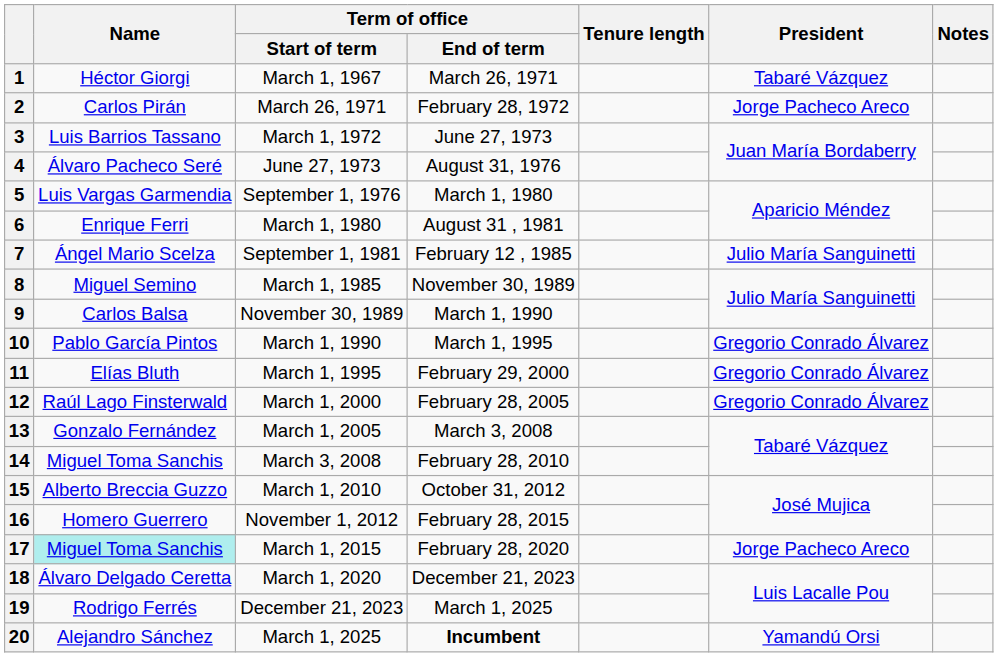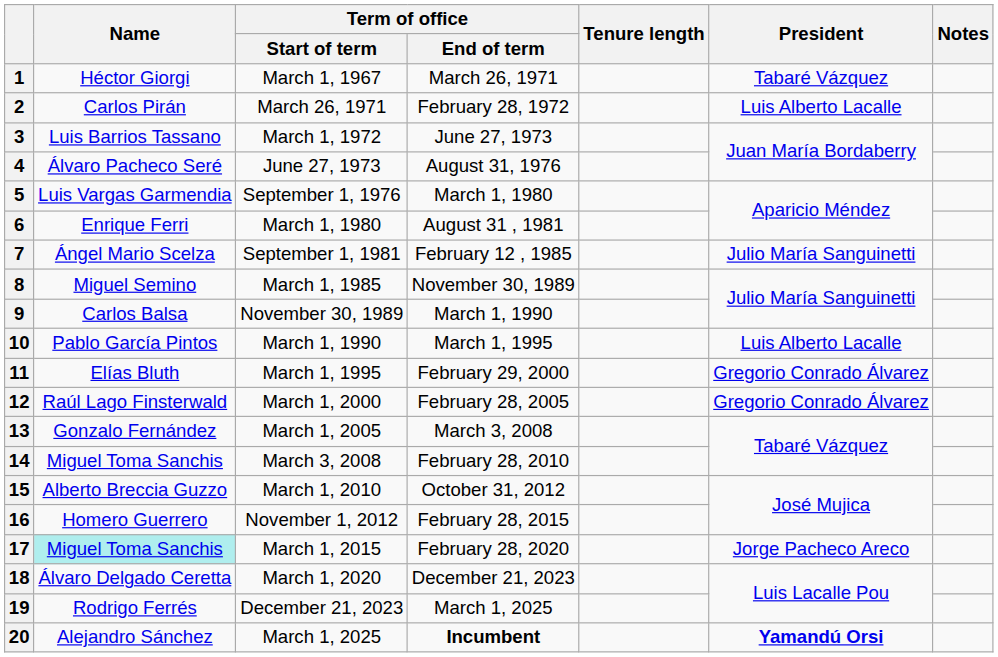 <table class="wikitable" style="text-align:center">
 <tr>
 <th rowspan="2"></th>
 <th rowspan="2">Name</th>
 <th colspan="2">Term of office</th>
 <th rowspan="2">Tenure length</th>
 <th rowspan="2">President</th>
 <th rowspan="2">Notes</th>
 </tr>
 <tr>
 <th>Start of term</th>
 <th>End of term</th>
 </tr>
 <tr>
 <th>1</th>
 <td><a href='#'>Héctor Giorgi</a></td>
 <td>March 1, 1967</td>
 <td>March 26, 1971</td>
 <td></td>
 <td><a href='#'>Tabaré Vázquez</a></td>
 <td></td>
 </tr>
 <tr>
 <th>2</th>
 <td><a href='#'>Carlos Pirán</a></td>
 <td>March 26, 1971</td>
 <td>February 28, 1972</td>
 <td></td>
-<td><a href='#'>Jorge Pacheco Areco</a></td>
+<td><a href='#'>Luis Alberto Lacalle</a></td>
 <td></td>
 </tr>
 <tr>
 <th>3</th>
 <td><a href='#'>Luis Barrios Tassano</a></td>
 <td>March 1, 1972</td>
 <td>June 27, 1973</td>
 <td></td>
 <td rowspan="2"><a href='#'>Juan María Bordaberry</a></td>
 <td></td>
 </tr>
 <tr>
 <th>4</th>
 <td><a href='#'>Álvaro Pacheco Seré</a></td>
 <td>June 27, 1973</td>
 <td>August 31, 1976</td>
 <td></td>
 <td></td>
 </tr>
 <tr>
 <th>5</th>
 <td><a href='#'>Luis Vargas Garmendia</a></td>
 <td>September 1, 1976</td>
 <td>March 1, 1980</td>
 <td></td>
 <td rowspan="2"><a href='#'>Aparicio Méndez</a></td>
 <td></td>
 </tr>
 <tr>
 <th>6</th>
 <td><a href='#'>Enrique Ferri</a></td>
 <td>March 1, 1980</td>
 <td>August 31 , 1981</td>
 <td></td>
 <td></td>
 </tr>
 <tr>
 <th>7</th>
 <td><a href='#'>Ángel Mario Scelza</a></td>
 <td>September 1, 1981</td>
 <td>February 12 , 1985</td>
 <td></td>
 <td><a href='#'>Julio María Sanguinetti</a></td>
 <td></td>
 </tr>
 <tr>
 <th>8</th>
 <td><a href='#'>Miguel Semino</a></td>
 <td>March 1, 1985</td>
 <td>November 30, 1989</td>
 <td></td>
 <td rowspan="2"><a href='#'>Julio María Sanguinetti</a></td>
 <td></td>
 </tr>
 <tr>
 <th>9</th>
 <td><a href='#'>Carlos Balsa</a></td>
 <td>November 30, 1989</td>
 <td>March 1, 1990</td>
 <td></td>
 <td></td>
 </tr>
 <tr>
 <th>10</th>
 <td><a href='#'>Pablo García Pintos</a></td>
 <td>March 1, 1990</td>
 <td>March 1, 1995</td>
 <td></td>
-<td><a href='#'>Gregorio Conrado Álvarez</a></td>
+<td><a href='#'>Luis Alberto Lacalle</a></td>
 <td></td>
 </tr>
 <tr>
 <th>11</th>
 <td><a href='#'>Elías Bluth</a></td>
 <td>March 1, 1995</td>
 <td>February 29, 2000</td>
 <td></td>
 <td><a href='#'>Gregorio Conrado Álvarez</a></td>
 <td></td>
 </tr>
 <tr>
 <th>12</th>
 <td><a href='#'>Raúl Lago Finsterwald</a></td>
 <td>March 1, 2000</td>
 <td>February 28, 2005</td>
 <td></td>
 <td><a href='#'>Gregorio Conrado Álvarez</a></td>
 <td></td>
 </tr>
 <tr>
 <th>13</th>
 <td><a href='#'>Gonzalo Fernández</a></td>
 <td>March 1, 2005</td>
 <td>March 3, 2008</td>
 <td></td>
 <td rowspan="2"><a href='#'>Tabaré Vázquez</a></td>
 <td></td>
 </tr>
 <tr>
 <th>14</th>
 <td><a href='#'>Miguel Toma Sanchis</a></td>
 <td>March 3, 2008</td>
 <td>February 28, 2010</td>
 <td></td>
 <td></td>
 </tr>
 <tr>
 <th>15</th>
 <td><a href='#'>Alberto Breccia Guzzo</a></td>
 <td>March 1, 2010</td>
 <td>October 31, 2012</td>
 <td></td>
 <td rowspan="2"><a href='#'>José Mujica</a></td>
 <td></td>
 </tr>
 <tr>
 <th>16</th>
 <td><a href='#'>Homero Guerrero</a></td>
 <td>November 1, 2012</td>
 <td>February 28, 2015</td>
 <td></td>
 <td></td>
 </tr>
 <tr>
 <th>17</th>
 <td style="background: paleturquoise;"><a href='#'>Miguel Toma Sanchis</a></td>
 <td>March 1, 2015</td>
 <td>February 28, 2020</td>
 <td></td>
 <td><a href='#'>Jorge Pacheco Areco</a></td>
 <td></td>
 </tr>
 <tr>
 <th>18</th>
 <td><a href='#'>Álvaro Delgado Ceretta</a></td>
 <td>March 1, 2020</td>
 <td>December 21, 2023</td>
 <td></td>
 <td rowspan="2"><a href='#'>Luis Lacalle Pou</a></td>
 <td></td>
 </tr>
 <tr>
 <th>19</th>
 <td><a href='#'>Rodrigo Ferrés</a></td>
 <td>December 21, 2023</td>
 <td>March 1, 2025</td>
 <td></td>
 <td></td>
 </tr>
 <tr>
 <th>20</th>
 <td><a href='#'>Alejandro Sánchez</a></td>
 <td>March 1, 2025</td>
 <td><strong>Incumbent</strong></td>
 <td></td>
-<td><a href='#'>Yamandú Orsi</a></td>
+<td><strong><a href='#'>Yamandú Orsi</a></strong></td>
 <td></td>
 </tr>
 </table>
